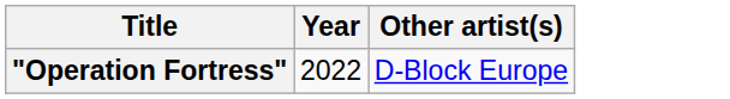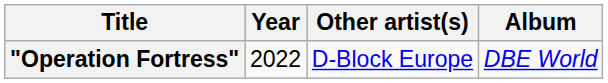 <table class="wikitable plainrowheaders" style="text-align:center;">
 <tr>
 <th scope="col">Title</th>
 <th scope="col">Year</th>
 <th scope="col">Other artist(s)</th>
+<th scope="col">Album</th>
 </tr>
 <tr>
 <th scope="row">"Operation Fortress"</th>
 <td rowspan="1">2022</td>
 <td><a href='#'>D-Block Europe</a></td>
+<td><em><a href='#'>DBE World</a></em></td>
 </tr>
 </table>
